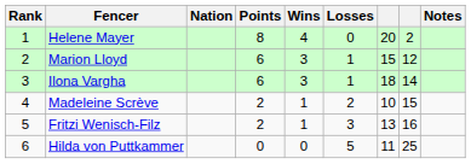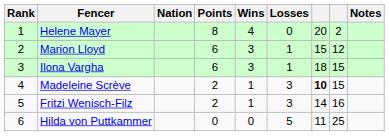 <table class="wikitable sortable" style="text-align: center;">
 <tr>
 <th>Rank</th>
 <th>Fencer</th>
 <th>Nation</th>
 <th>Points</th>
 <th>Wins</th>
 <th>Losses</th>
 <th></th>
 <th></th>
 <th>Notes</th>
 </tr>
 <tr style="background:#cfc;">
 <td>1</td>
 <td align=left><a href='#'>Helene Mayer</a></td>
 <td align=left></td>
 <td>8</td>
 <td>4</td>
 <td>0</td>
 <td>20</td>
 <td>2</td>
 <td></td>
 </tr>
 <tr style="background:#cfc;">
 <td>2</td>
 <td align=left><a href='#'>Marion Lloyd</a></td>
 <td align=left></td>
 <td>6</td>
 <td>3</td>
 <td>1</td>
 <td>15</td>
 <td>12</td>
 <td></td>
 </tr>
 <tr style="background:#cfc;">
 <td>3</td>
 <td align=left><a href='#'>Ilona Vargha</a></td>
 <td align=left></td>
 <td>6</td>
 <td>3</td>
 <td>1</td>
 <td>18</td>
-<td>14</td>
+<td>15</td>
 <td></td>
 </tr>
 <tr>
 <td>4</td>
 <td align=left><a href='#'>Madeleine Scrève</a></td>
 <td align=left></td>
 <td>2</td>
 <td>1</td>
-<td>2</td>
-<td>10</td>
+<td>3</td>
+<td><strong>10</strong></td>
 <td>15</td>
 <td></td>
 </tr>
 <tr>
 <td>5</td>
 <td align=left><a href='#'>Fritzi Wenisch-Filz</a></td>
 <td align=left></td>
 <td>2</td>
 <td>1</td>
 <td>3</td>
-<td>13</td>
+<td>14</td>
 <td>16</td>
 <td></td>
 </tr>
 <tr>
 <td>6</td>
 <td align=left><a href='#'>Hilda von Puttkammer</a></td>
 <td align=left></td>
 <td>0</td>
 <td>0</td>
 <td>5</td>
 <td>11</td>
 <td>25</td>
 <td></td>
 </tr>
 </table>
